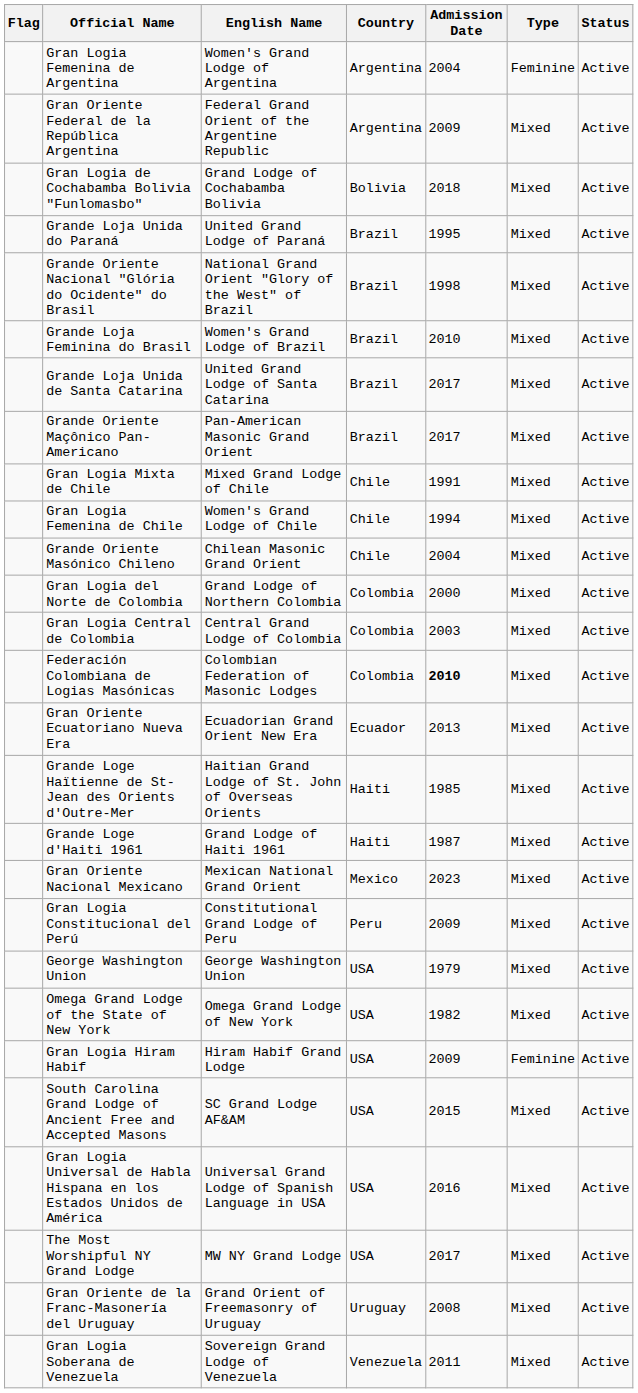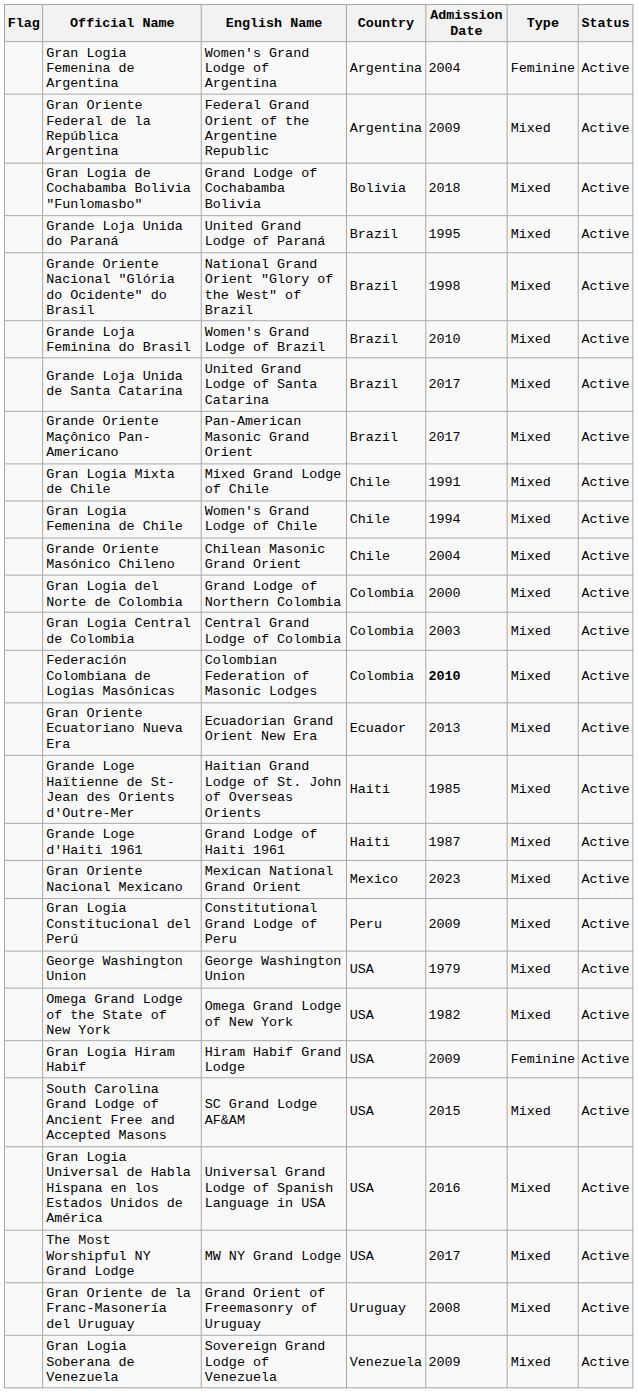 <table class="wikitable sortable">
 <tr>
 <th>Flag</th>
 <th>Official Name</th>
 <th>English Name</th>
 <th>Country</th>
 <th>Admission Date</th>
 <th>Type</th>
 <th>Status</th>
 </tr>
 <tr>
 <td></td>
 <td>Gran Logia Femenina de Argentina</td>
 <td>Women's Grand Lodge of Argentina</td>
 <td>Argentina</td>
 <td>2004</td>
 <td>Feminine</td>
 <td>Active</td>
 </tr>
 <tr>
 <td></td>
 <td>Gran Oriente Federal de la República Argentina</td>
 <td>Federal Grand Orient of the Argentine Republic</td>
 <td>Argentina</td>
 <td>2009</td>
 <td>Mixed</td>
 <td>Active</td>
 </tr>
 <tr>
 <td></td>
 <td>Gran Logia de Cochabamba Bolivia "Funlomasbo"</td>
 <td>Grand Lodge of Cochabamba Bolivia</td>
 <td>Bolivia</td>
 <td>2018</td>
 <td>Mixed</td>
 <td>Active</td>
 </tr>
 <tr>
 <td></td>
 <td>Grande Loja Unida do Paraná</td>
 <td>United Grand Lodge of Paraná</td>
 <td>Brazil</td>
 <td>1995</td>
 <td>Mixed</td>
 <td>Active</td>
 </tr>
 <tr>
 <td></td>
 <td>Grande Oriente Nacional "Glória do Ocidente" do Brasil</td>
 <td>National Grand Orient "Glory of the West" of Brazil</td>
 <td>Brazil</td>
 <td>1998</td>
 <td>Mixed</td>
 <td>Active</td>
 </tr>
 <tr>
 <td></td>
 <td>Grande Loja Feminina do Brasil</td>
 <td>Women's Grand Lodge of Brazil</td>
 <td>Brazil</td>
 <td>2010</td>
 <td>Mixed</td>
 <td>Active</td>
 </tr>
 <tr>
 <td></td>
 <td>Grande Loja Unida de Santa Catarina</td>
 <td>United Grand Lodge of Santa Catarina</td>
 <td>Brazil</td>
 <td>2017</td>
 <td>Mixed</td>
 <td>Active</td>
 </tr>
 <tr>
 <td></td>
 <td>Grande Oriente Maçônico Pan-Americano</td>
 <td>Pan-American Masonic Grand Orient</td>
 <td>Brazil</td>
 <td>2017</td>
 <td>Mixed</td>
 <td>Active</td>
 </tr>
 <tr>
 <td></td>
 <td>Gran Logia Mixta de Chile</td>
 <td>Mixed Grand Lodge of Chile</td>
 <td>Chile</td>
 <td>1991</td>
 <td>Mixed</td>
 <td>Active</td>
 </tr>
 <tr>
 <td></td>
 <td>Gran Logia Femenina de Chile</td>
 <td>Women's Grand Lodge of Chile</td>
 <td>Chile</td>
 <td>1994</td>
 <td>Mixed</td>
 <td>Active</td>
 </tr>
 <tr>
 <td></td>
 <td>Grande Oriente Masónico Chileno</td>
 <td>Chilean Masonic Grand Orient</td>
 <td>Chile</td>
 <td>2004</td>
 <td>Mixed</td>
 <td>Active</td>
 </tr>
 <tr>
 <td></td>
 <td>Gran Logia del Norte de Colombia</td>
 <td>Grand Lodge of Northern Colombia</td>
 <td>Colombia</td>
 <td>2000</td>
 <td>Mixed</td>
 <td>Active</td>
 </tr>
 <tr>
 <td></td>
 <td>Gran Logia Central de Colombia</td>
 <td>Central Grand Lodge of Colombia</td>
 <td>Colombia</td>
 <td>2003</td>
 <td>Mixed</td>
 <td>Active</td>
 </tr>
 <tr>
 <td></td>
 <td>Federación Colombiana de Logias Masónicas</td>
 <td>Colombian Federation of Masonic Lodges</td>
 <td>Colombia</td>
 <td><strong>2010</strong></td>
 <td>Mixed</td>
 <td>Active</td>
 </tr>
 <tr>
 <td></td>
 <td>Gran Oriente Ecuatoriano Nueva Era</td>
 <td>Ecuadorian Grand Orient New Era</td>
 <td>Ecuador</td>
 <td>2013</td>
 <td>Mixed</td>
 <td>Active</td>
 </tr>
 <tr>
 <td></td>
 <td>Grande Loge Haïtienne de St-Jean des Orients d'Outre-Mer</td>
 <td>Haitian Grand Lodge of St. John of Overseas Orients</td>
 <td>Haiti</td>
 <td>1985</td>
 <td>Mixed</td>
 <td>Active</td>
 </tr>
 <tr>
 <td></td>
 <td>Grande Loge d'Haiti 1961</td>
 <td>Grand Lodge of Haiti 1961</td>
 <td>Haiti</td>
 <td>1987</td>
 <td>Mixed</td>
 <td>Active</td>
 </tr>
 <tr>
 <td></td>
 <td>Gran Oriente Nacional Mexicano</td>
 <td>Mexican National Grand Orient</td>
 <td>Mexico</td>
 <td>2023</td>
 <td>Mixed</td>
 <td>Active</td>
 </tr>
 <tr>
 <td></td>
 <td>Gran Logia Constitucional del Perú</td>
 <td>Constitutional Grand Lodge of Peru</td>
 <td>Peru</td>
 <td>2009</td>
 <td>Mixed</td>
 <td>Active</td>
 </tr>
 <tr>
 <td></td>
 <td>George Washington Union</td>
 <td>George Washington Union</td>
 <td>USA</td>
 <td>1979</td>
 <td>Mixed</td>
 <td>Active</td>
 </tr>
 <tr>
 <td></td>
 <td>Omega Grand Lodge of the State of New York</td>
 <td>Omega Grand Lodge of New York</td>
 <td>USA</td>
 <td>1982</td>
 <td>Mixed</td>
 <td>Active</td>
 </tr>
 <tr>
 <td></td>
 <td>Gran Logia Hiram Habif</td>
 <td>Hiram Habif Grand Lodge</td>
 <td>USA</td>
 <td>2009</td>
 <td>Feminine</td>
 <td>Active</td>
 </tr>
 <tr>
 <td></td>
 <td>South Carolina Grand Lodge of Ancient Free and Accepted Masons</td>
 <td>SC Grand Lodge AF&AM</td>
 <td>USA</td>
 <td>2015</td>
 <td>Mixed</td>
 <td>Active</td>
 </tr>
 <tr>
 <td></td>
 <td>Gran Logia Universal de Habla Hispana en los Estados Unidos de América</td>
 <td>Universal Grand Lodge of Spanish Language in USA</td>
 <td>USA</td>
 <td>2016</td>
 <td>Mixed</td>
 <td>Active</td>
 </tr>
 <tr>
 <td></td>
 <td>The Most Worshipful NY Grand Lodge</td>
 <td>MW NY Grand Lodge</td>
 <td>USA</td>
 <td>2017</td>
 <td>Mixed</td>
 <td>Active</td>
 </tr>
 <tr>
 <td></td>
 <td>Gran Oriente de la Franc-Masonería del Uruguay</td>
 <td>Grand Orient of Freemasonry of Uruguay</td>
 <td>Uruguay</td>
 <td>2008</td>
 <td>Mixed</td>
 <td>Active</td>
 </tr>
 <tr>
 <td></td>
 <td>Gran Logia Soberana de Venezuela</td>
 <td>Sovereign Grand Lodge of Venezuela</td>
 <td>Venezuela</td>
-<td>2011</td>
+<td>2009</td>
 <td>Mixed</td>
 <td>Active</td>
 </tr>
 </table>
